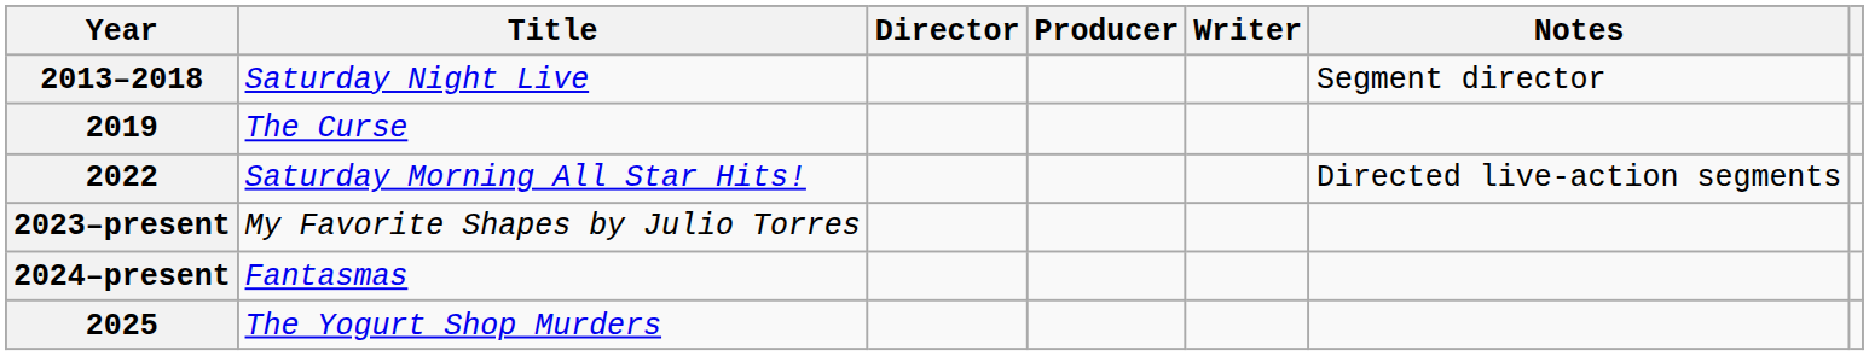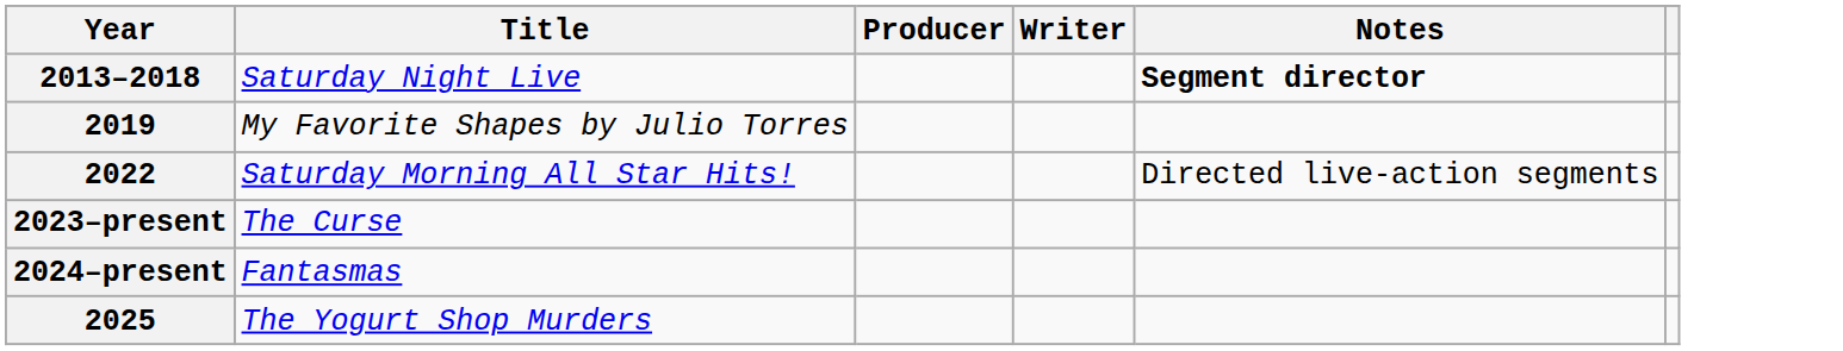 <table class="wikitable plainrowheaders sortable" style="margin-right: 0;">
 <tr>
 <th scope="col">Year</th>
 <th scope="col">Title</th>
-<th scope="col">Director</th>
 <th scope="col">Producer</th>
 <th scope="col">Writer</th>
 <th scope="col" class=unsortable>Notes</th>
 <th scope="col" class=unsortable></th>
 </tr>
 <tr>
 <th scope="row">2013–2018</th>
 <td><em><a href='#'>Saturday Night Live</a></em></td>
 <td></td>
 <td></td>
-<td></td>
-<td>Segment director</td>
+<td><strong>Segment director</strong></td>
 <td style="text-align: center;"></td>
 </tr>
 <tr>
 <th scope="row">2019</th>
-<td><em><a href='#'>The Curse</a></em></td>
-<td></td>
+<td><em>My Favorite Shapes by Julio Torres</em></td>
 <td></td>
 <td></td>
 <td></td>
 <td style="text-align: center;"></td>
 </tr>
 <tr>
 <th scope="row">2022</th>
 <td><em><a href='#'>Saturday Morning All Star Hits!</a></em></td>
 <td></td>
 <td></td>
-<td></td>
 <td>Directed live-action segments</td>
 <td style="text-align: center;"></td>
 </tr>
 <tr>
 <th scope="row">2023–present</th>
-<td><em>My Favorite Shapes by Julio Torres</em></td>
-<td></td>
+<td><em><a href='#'>The Curse</a></em></td>
 <td></td>
 <td></td>
 <td></td>
 <td style="text-align: center;"></td>
 </tr>
 <tr>
 <th scope="row">2024–present</th>
 <td><em><a href='#'>Fantasmas</a></em></td>
 <td></td>
 <td></td>
 <td></td>
-<td></td>
 <td style="text-align: center;"></td>
 </tr>
 <tr>
 <th scope="row">2025</th>
 <td><em><a href='#'>The Yogurt Shop Murders</a></em></td>
 <td></td>
 <td></td>
 <td></td>
-<td></td>
 <td style="text-align: center;"></td>
 </tr>
 </table>
